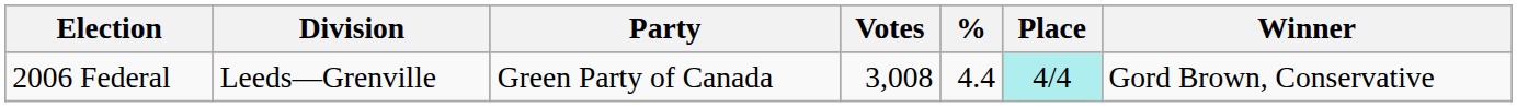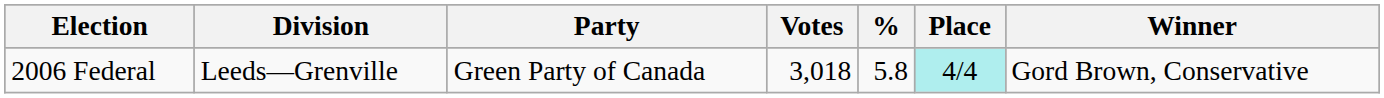 <table class="wikitable" width="800">
 <tr>
 <th align="left">Election</th>
 <th align="left">Division</th>
 <th align="left">Party</th>
 <th align="right">Votes</th>
 <th align="right">%</th>
 <th align="center">Place</th>
 <th align="center">Winner</th>
 </tr>
 <tr>
 <td align="left">2006 Federal</td>
 <td align="left">Leeds—Grenville</td>
 <td align="left">Green Party of Canada</td>
-<td align="right">3,008</td>
-<td align="right">4.4</td>
+<td align="right">3,018</td>
+<td align="right">5.8</td>
 <td align="center" style="background: paleturquoise;">4/4</td>
 <td align="left">Gord Brown, Conservative</td>
 </tr>
 </table>
